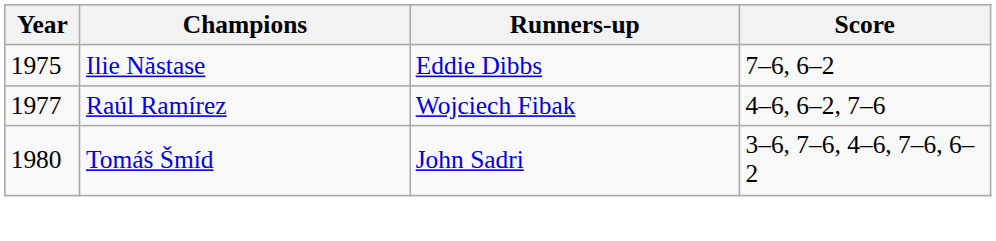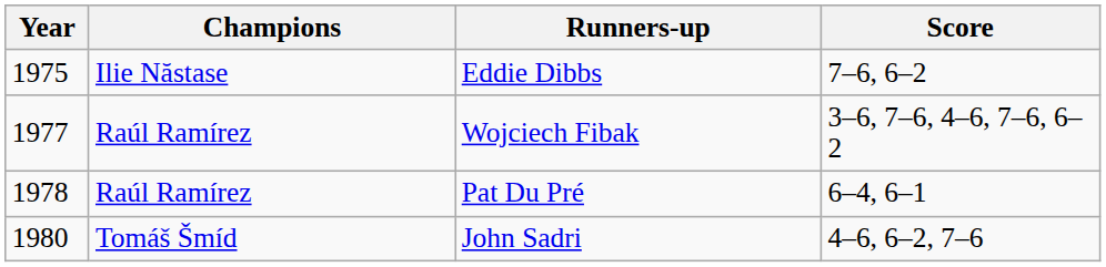 <table class=wikitable>
 <tr>
 <th style="width:40px">Year</th>
 <th style="width:200px">Champions</th>
 <th style="width:200px">Runners-up</th>
 <th style="width:150px" class="unsortable">Score</th>
 </tr>
 <tr>
 <td>1975</td>
 <td> <a href='#'>Ilie Năstase</a></td>
 <td> <a href='#'>Eddie Dibbs</a></td>
 <td>7–6, 6–2</td>
 </tr>
 <tr>
 <td>1977</td>
 <td> <a href='#'>Raúl Ramírez</a></td>
 <td>  <a href='#'>Wojciech Fibak</a></td>
-<td>4–6, 6–2, 7–6</td>
+<td>3–6, 7–6, 4–6, 7–6, 6–2</td>
+</tr>
+<tr>
+<td>1978</td>
+<td> <a href='#'>Raúl Ramírez</a></td>
+<td>  <a href='#'>Pat Du Pré</a></td>
+<td>6–4, 6–1</td>
 </tr>
 <tr>
 <td>1980</td>
 <td> <a href='#'>Tomáš Šmíd</a></td>
 <td>  <a href='#'>John Sadri</a></td>
-<td>3–6, 7–6, 4–6, 7–6, 6–2</td>
+<td>4–6, 6–2, 7–6</td>
 </tr>
 </table>
